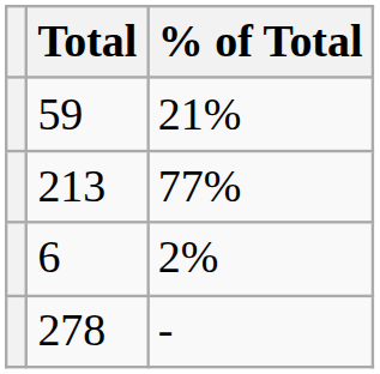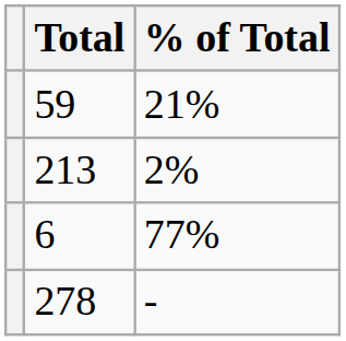 <table class="wikitable">
 <tr>
 <th></th>
 <th>Total</th>
 <th>% of Total</th>
 </tr>
 <tr>
 <th scope=row></th>
 <td>59</td>
 <td>21%</td>
 </tr>
 <tr>
 <th scope=row></th>
 <td>213</td>
-<td>77%</td>
+<td>2%</td>
 </tr>
 <tr>
 <th scope=row></th>
 <td>6</td>
-<td>2%</td>
+<td>77%</td>
 </tr>
 <tr>
 <th scope=row></th>
 <td>278</td>
 <td>-</td>
 </tr>
 </table>
